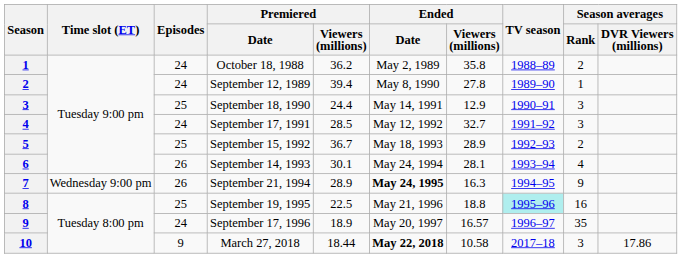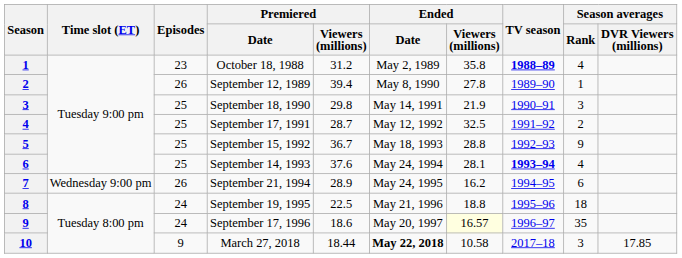 <table class="wikitable" style="text-align:center;">
 <tr>
 <th scope="col" rowspan="2">Season</th>
 <th scope="col" rowspan="2">Time slot (<a href='#'>ET</a>)</th>
 <th scope="col" rowspan="2">Episodes</th>
 <th scope="col" colspan=2>Premiered</th>
 <th scope="col" colspan=2>Ended</th>
 <th scope="col" rowspan="2">TV season</th>
 <th scope="col" colspan="2">Season averages</th>
 </tr>
 <tr>
 <th scope="col">Date</th>
 <th scope="col" style="line-height:100%;">Viewers<br>(millions)</th>
 <th scope="col">Date</th>
 <th scope="col" style="line-height:100%;">Viewers<br>(millions)</th>
 <th scope="col">Rank</th>
 <th scope="col" style="line-height:100%;">DVR Viewers<br>(millions)</th>
 </tr>
 <tr>
 <th scope="row"><a href='#'>1</a></th>
 <td rowspan="6">Tuesday 9:00 pm</td>
-<td>24</td>
+<td>23</td>
 <td>October 18, 1988</td>
-<td>36.2</td>
+<td>31.2</td>
 <td>May 2, 1989</td>
 <td>35.8</td>
-<td><a href='#'>1988–89</a></td>
-<td>2</td>
+<td><strong><a href='#'>1988–89</a></strong></td>
+<td>4</td>
 <td></td>
 </tr>
 <tr>
 <th scope="row"><a href='#'>2</a></th>
-<td>24</td>
+<td>26</td>
 <td>September 12, 1989</td>
 <td>39.4</td>
 <td>May 8, 1990</td>
 <td>27.8</td>
 <td><a href='#'>1989–90</a></td>
 <td>1</td>
 <td></td>
 </tr>
 <tr>
 <th scope="row"><a href='#'>3</a></th>
 <td>25</td>
 <td>September 18, 1990</td>
-<td>24.4</td>
+<td>29.8</td>
 <td>May 14, 1991</td>
-<td>12.9</td>
+<td>21.9</td>
 <td><a href='#'>1990–91</a></td>
 <td>3</td>
 <td></td>
 </tr>
 <tr>
 <th scope="row"><a href='#'>4</a></th>
-<td>24</td>
+<td>25</td>
 <td>September 17, 1991</td>
-<td>28.5</td>
+<td>28.7</td>
 <td>May 12, 1992</td>
-<td>32.7</td>
+<td>32.5</td>
 <td><a href='#'>1991–92</a></td>
-<td>3</td>
+<td>2</td>
 <td></td>
 </tr>
 <tr>
 <th scope="row"><a href='#'>5</a></th>
 <td>25</td>
 <td>September 15, 1992</td>
 <td>36.7</td>
 <td>May 18, 1993</td>
-<td>28.9</td>
+<td>28.8</td>
 <td><a href='#'>1992–93</a></td>
-<td>2</td>
+<td>9</td>
 <td></td>
 </tr>
 <tr>
 <th scope="row"><a href='#'>6</a></th>
-<td>26</td>
+<td>25</td>
 <td>September 14, 1993</td>
-<td>30.1</td>
+<td>37.6</td>
 <td>May 24, 1994</td>
 <td>28.1</td>
-<td><a href='#'>1993–94</a></td>
+<td><strong><a href='#'>1993–94</a></strong></td>
 <td>4</td>
 <td></td>
 </tr>
 <tr>
 <th scope="row"><a href='#'>7</a></th>
 <td>Wednesday 9:00 pm</td>
 <td>26</td>
 <td>September 21, 1994</td>
 <td>28.9</td>
-<td><strong>May 24, 1995</strong></td>
-<td>16.3</td>
+<td>May 24, 1995</td>
+<td>16.2</td>
 <td><a href='#'>1994–95</a></td>
-<td>9</td>
+<td>6</td>
 <td></td>
 </tr>
 <tr>
 <th scope="row"><a href='#'>8</a></th>
 <td rowspan="3">Tuesday 8:00 pm</td>
-<td>25</td>
+<td>24</td>
 <td>September 19, 1995</td>
 <td>22.5</td>
 <td>May 21, 1996</td>
 <td>18.8</td>
-<td style="background: paleturquoise;"><a href='#'>1995–96</a></td>
-<td>16</td>
+<td><a href='#'>1995–96</a></td>
+<td>18</td>
 <td></td>
 </tr>
 <tr>
 <th scope="row"><a href='#'>9</a></th>
 <td>24</td>
 <td>September 17, 1996</td>
-<td>18.9</td>
+<td>18.6</td>
 <td>May 20, 1997</td>
-<td>16.57</td>
+<td style="background: lightyellow;">16.57</td>
 <td><a href='#'>1996–97</a></td>
 <td>35</td>
 <td></td>
 </tr>
 <tr>
 <th scope="row"><a href='#'>10</a></th>
 <td>9</td>
 <td>March 27, 2018</td>
 <td>18.44</td>
 <td><strong>May 22, 2018</strong></td>
 <td>10.58</td>
 <td><a href='#'>2017–18</a></td>
 <td>3</td>
-<td>17.86</td>
+<td>17.85</td>
 </tr>
 </table>
